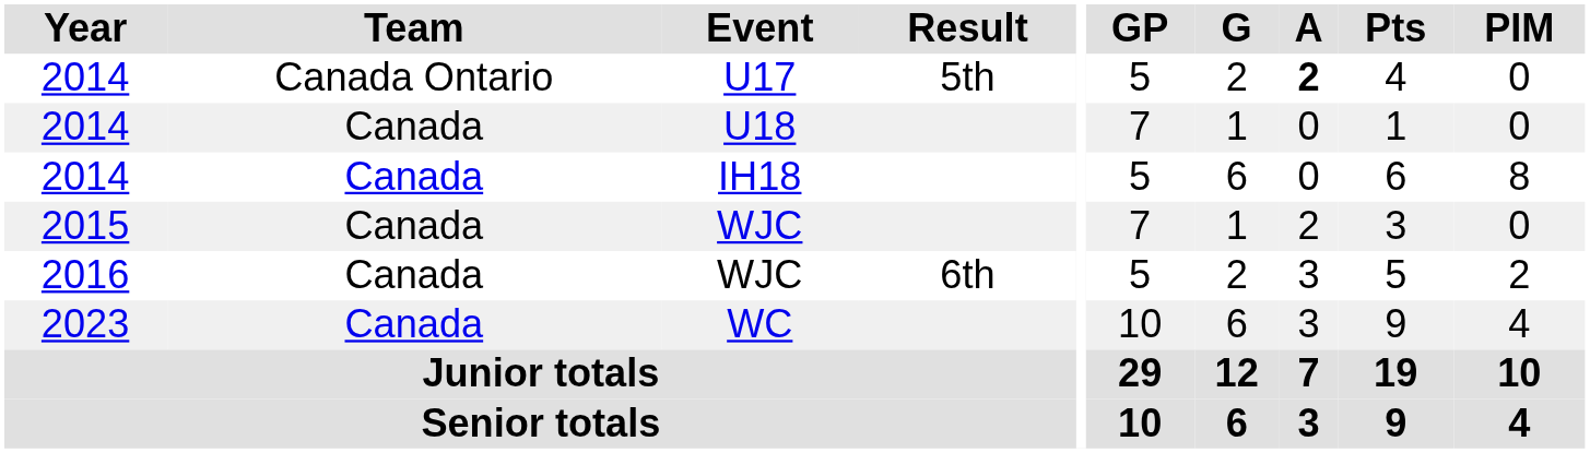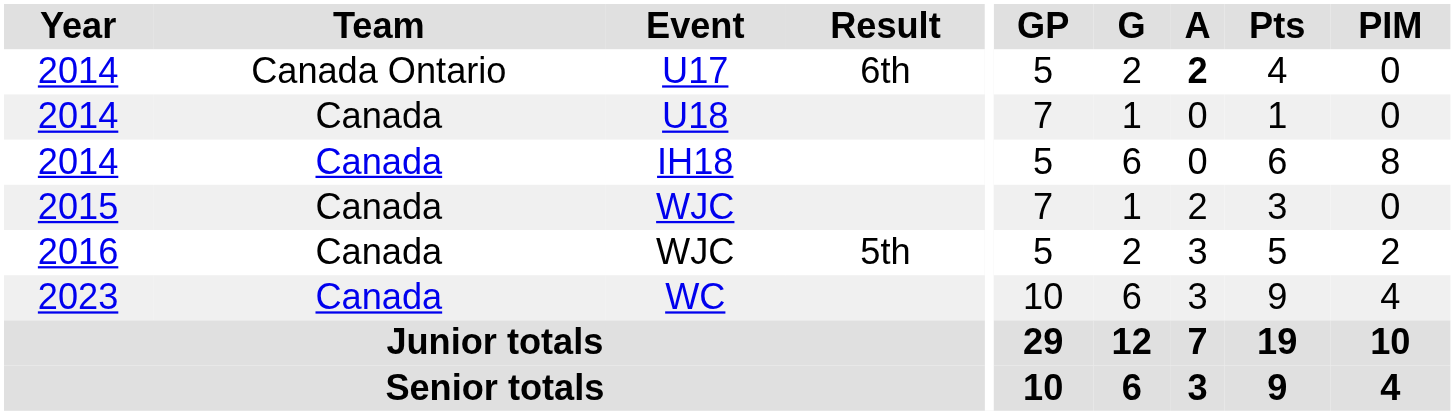 <table border="0" cellpadding="1" cellspacing="0" ID="Table3" style="text-align:center; width:40em">
 <tr ALIGN="center" bgcolor="#e0e0e0">
 <th>Year</th>
 <th>Team</th>
 <th>Event</th>
 <th>Result</th>
 <th rowspan="99" bgcolor="#ffffff"></th>
 <th>GP</th>
 <th>G</th>
 <th>A</th>
 <th>Pts</th>
 <th>PIM</th>
 </tr>
 <tr>
 <td><a href='#'>2014</a></td>
 <td>Canada Ontario</td>
 <td><a href='#'>U17</a></td>
-<td>5th</td>
+<td>6th</td>
 <td>5</td>
 <td>2</td>
 <td><strong>2</strong></td>
 <td>4</td>
 <td>0</td>
 </tr>
 <tr bgcolor="#f0f0f0">
 <td><a href='#'>2014</a></td>
 <td>Canada</td>
 <td><a href='#'>U18</a></td>
 <td></td>
 <td>7</td>
 <td>1</td>
 <td>0</td>
 <td>1</td>
 <td>0</td>
 </tr>
 <tr>
 <td><a href='#'>2014</a></td>
 <td><a href='#'>Canada</a></td>
 <td><a href='#'>IH18</a></td>
 <td></td>
 <td>5</td>
 <td>6</td>
 <td>0</td>
 <td>6</td>
 <td>8</td>
 </tr>
 <tr ALIGN="center" bgcolor="#f0f0f0">
 <td><a href='#'>2015</a></td>
 <td>Canada</td>
 <td><a href='#'>WJC</a></td>
 <td></td>
 <td>7</td>
 <td>1</td>
 <td>2</td>
 <td>3</td>
 <td>0</td>
 </tr>
 <tr>
 <td><a href='#'>2016</a></td>
 <td>Canada</td>
 <td>WJC</td>
-<td>6th</td>
+<td>5th</td>
 <td>5</td>
 <td>2</td>
 <td>3</td>
 <td>5</td>
 <td>2</td>
 </tr>
 <tr ALIGN="center" bgcolor="#f0f0f0">
 <td><a href='#'>2023</a></td>
 <td><a href='#'>Canada</a></td>
 <td><a href='#'>WC</a></td>
 <td></td>
 <td>10</td>
 <td>6</td>
 <td>3</td>
 <td>9</td>
 <td>4</td>
 </tr>
 <tr bgcolor="#e0e0e0">
 <th colspan="4">Junior totals</th>
 <th>29</th>
 <th>12</th>
 <th>7</th>
 <th>19</th>
 <th>10</th>
 </tr>
 <tr bgcolor="#e0e0e0">
 <th colspan="4">Senior totals</th>
 <th>10</th>
 <th>6</th>
 <th>3</th>
 <th>9</th>
 <th>4</th>
 </tr>
 </table>
